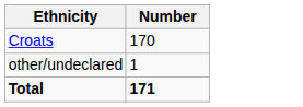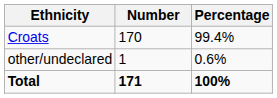 <table class="wikitable">
 <tr>
 <th width="100px">Ethnicity</th>
 <th width="80px">Number</th>
+<th width="80px">Percentage</th>
 </tr>
 <tr>
 <td><a href='#'>Croats</a></td>
 <td>170</td>
+<td>99.4%</td>
 </tr>
 <tr>
 <td>other/undeclared</td>
 <td>1</td>
+<td>0.6%</td>
 </tr>
 <tr>
 <td><strong>Total</strong></td>
 <td><strong>171</strong></td>
+<td><strong>100%</strong></td>
 </tr>
 </table>
